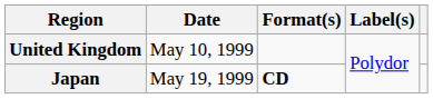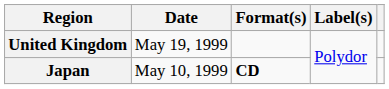 <table class="wikitable plainrowheaders">
 <tr>
 <th scope="col">Region</th>
 <th scope="col">Date</th>
 <th scope="col">Format(s)</th>
 <th scope="col">Label(s)</th>
 <th scope="col"></th>
 </tr>
 <tr>
 <th scope="row">United Kingdom</th>
-<td>May 10, 1999</td>
+<td>May 19, 1999</td>
 <td></td>
 <td rowspan="2"><a href='#'>Polydor</a></td>
 <td></td>
 </tr>
 <tr>
 <th scope="row">Japan</th>
-<td>May 19, 1999</td>
+<td>May 10, 1999</td>
 <td><strong>CD</strong></td>
 <td></td>
 </tr>
 </table>
